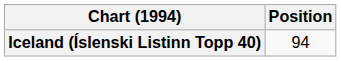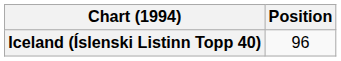 <table class="wikitable plainrowheaders" style="text-align:center">
 <tr>
 <th>Chart (1994)</th>
 <th>Position</th>
 </tr>
 <tr>
 <th scope="row">Iceland (Íslenski Listinn Topp 40)</th>
-<td>94</td>
+<td>96</td>
 </tr>
 </table>
